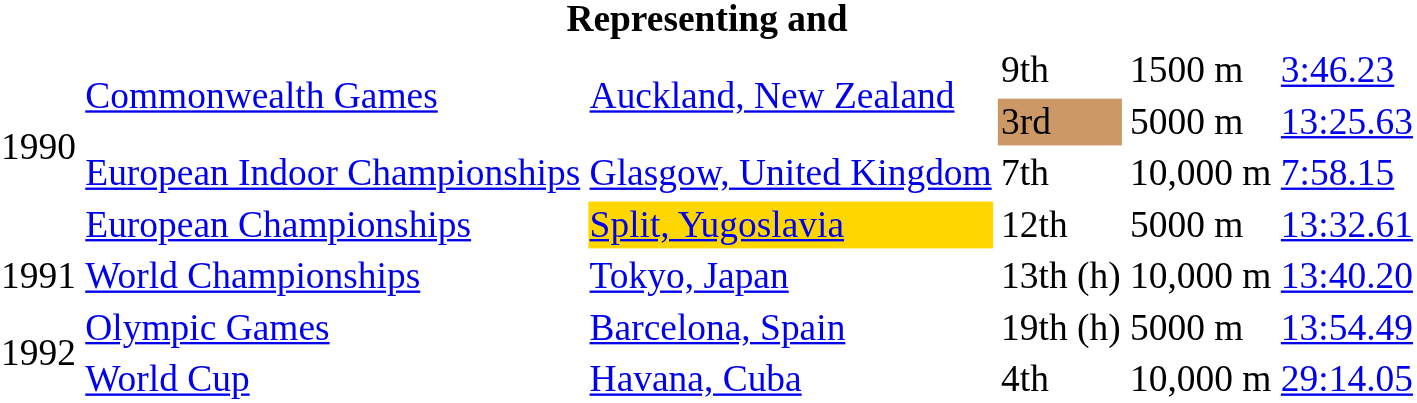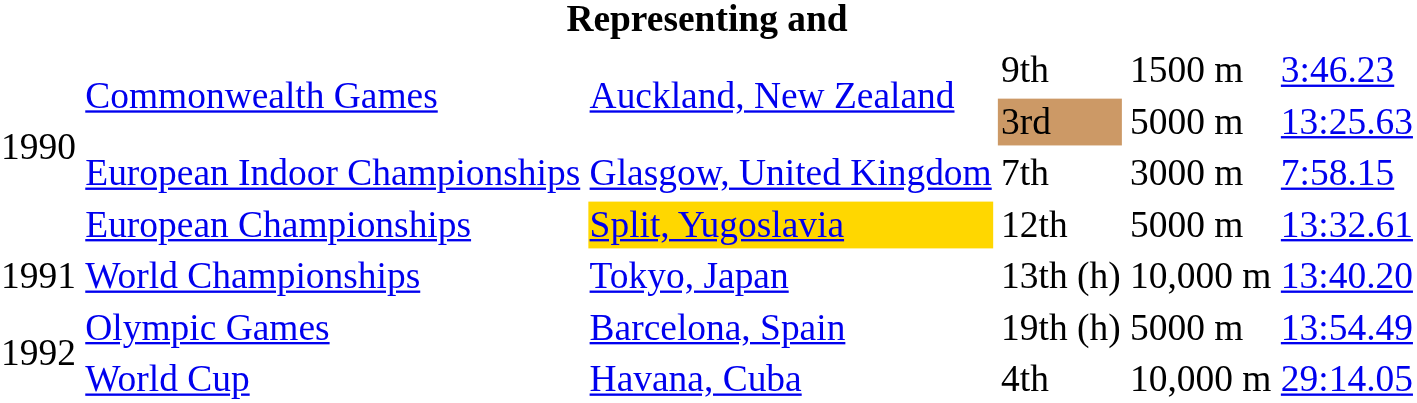 <table>
 <tr>
 <th colspan="6">Representing  and </th>
 </tr>
 <tr>
 <td rowspan=4>1990</td>
 <td rowspan=2><a href='#'>Commonwealth Games</a></td>
 <td rowspan=2><a href='#'>Auckland, New Zealand</a></td>
 <td>9th</td>
 <td>1500 m</td>
 <td><a href='#'>3:46.23</a></td>
 </tr>
 <tr>
 <td bgcolor=cc9966>3rd</td>
 <td>5000 m</td>
 <td><a href='#'>13:25.63</a></td>
 </tr>
 <tr>
 <td><a href='#'>European Indoor Championships</a></td>
 <td><a href='#'>Glasgow, United Kingdom</a></td>
 <td>7th</td>
-<td>10,000 m</td>
+<td>3000 m</td>
 <td><a href='#'>7:58.15</a></td>
 </tr>
 <tr>
 <td><a href='#'>European Championships</a></td>
 <td style="background: gold;"><a href='#'>Split, Yugoslavia</a></td>
 <td>12th</td>
 <td>5000 m</td>
 <td><a href='#'>13:32.61</a></td>
 </tr>
 <tr>
 <td>1991</td>
 <td><a href='#'>World Championships</a></td>
 <td><a href='#'>Tokyo, Japan</a></td>
 <td>13th (h)</td>
 <td>10,000 m</td>
 <td><a href='#'>13:40.20</a></td>
 </tr>
 <tr>
 <td rowspan=2>1992</td>
 <td><a href='#'>Olympic Games</a></td>
 <td><a href='#'>Barcelona, Spain</a></td>
 <td>19th (h)</td>
 <td>5000 m</td>
 <td><a href='#'>13:54.49</a></td>
 </tr>
 <tr>
 <td><a href='#'>World Cup</a></td>
 <td><a href='#'>Havana, Cuba</a></td>
 <td>4th</td>
 <td>10,000 m</td>
 <td><a href='#'>29:14.05</a></td>
 </tr>
 </table>
